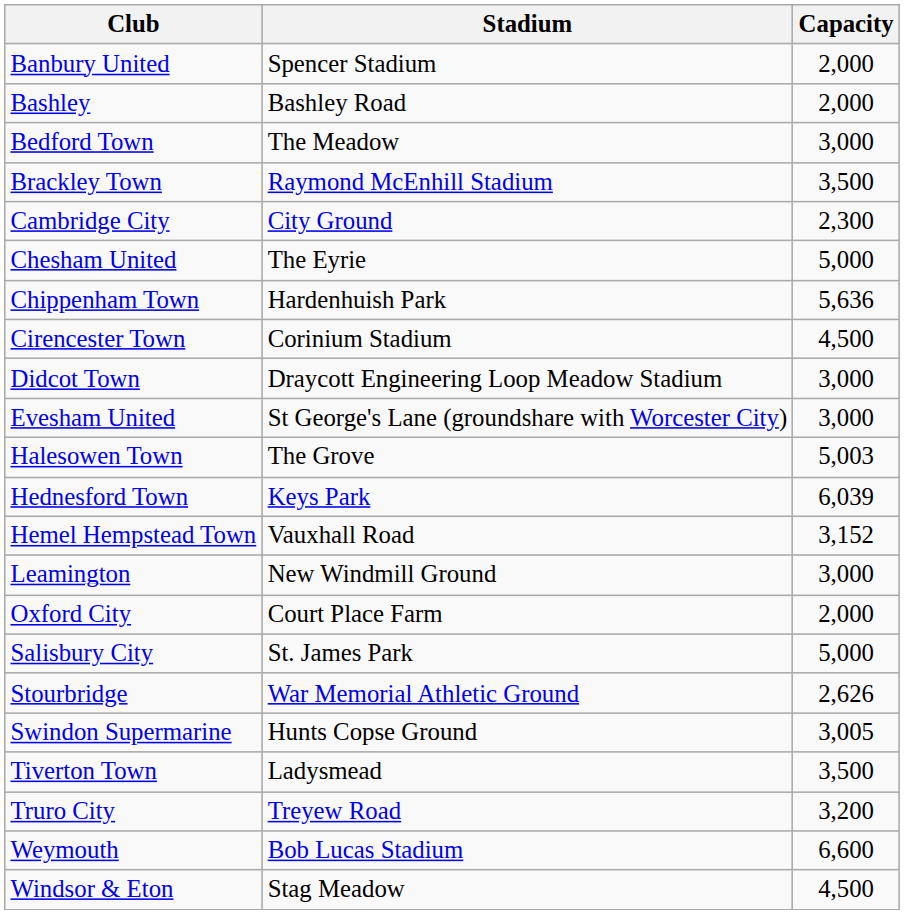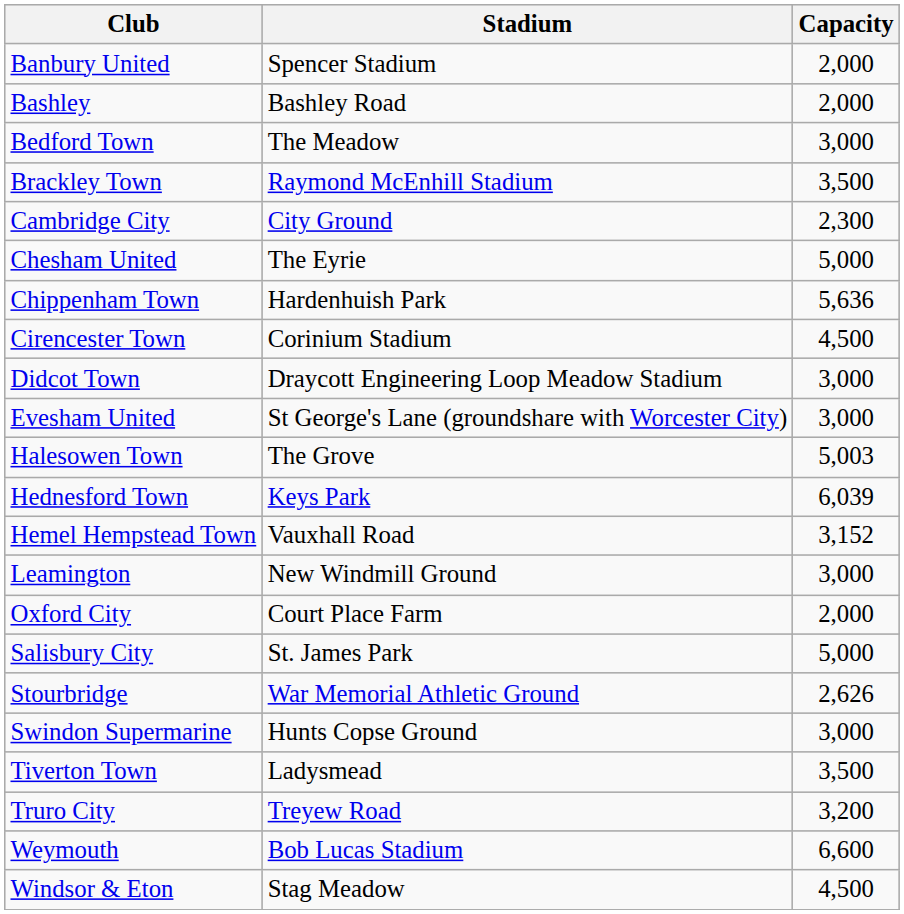 <table class="wikitable sortable">
 <tr>
 <th>Club</th>
 <th>Stadium</th>
 <th>Capacity</th>
 </tr>
 <tr>
 <td><a href='#'>Banbury United</a></td>
 <td>Spencer Stadium</td>
 <td align="center">2,000</td>
 </tr>
 <tr>
 <td><a href='#'>Bashley</a></td>
 <td>Bashley Road</td>
 <td align="center">2,000</td>
 </tr>
 <tr>
 <td><a href='#'>Bedford Town</a></td>
 <td>The Meadow</td>
 <td align="center">3,000</td>
 </tr>
 <tr>
 <td><a href='#'>Brackley Town</a></td>
 <td><a href='#'>Raymond McEnhill Stadium</a></td>
 <td align="center">3,500</td>
 </tr>
 <tr>
 <td><a href='#'>Cambridge City</a></td>
 <td><a href='#'>City Ground</a></td>
 <td align="center">2,300</td>
 </tr>
 <tr>
 <td><a href='#'>Chesham United</a></td>
 <td>The Eyrie</td>
 <td align="center">5,000</td>
 </tr>
 <tr>
 <td><a href='#'>Chippenham Town</a></td>
 <td>Hardenhuish Park</td>
 <td align="center">5,636</td>
 </tr>
 <tr>
 <td><a href='#'>Cirencester Town</a></td>
 <td>Corinium Stadium</td>
 <td align="center">4,500</td>
 </tr>
 <tr>
 <td><a href='#'>Didcot Town</a></td>
 <td>Draycott Engineering Loop Meadow Stadium</td>
 <td align="center">3,000</td>
 </tr>
 <tr>
 <td><a href='#'>Evesham United</a></td>
 <td>St George's Lane (groundshare with <a href='#'>Worcester City</a>)</td>
 <td align="center">3,000</td>
 </tr>
 <tr>
 <td><a href='#'>Halesowen Town</a></td>
 <td>The Grove</td>
 <td align="center">5,003</td>
 </tr>
 <tr>
 <td><a href='#'>Hednesford Town</a></td>
 <td><a href='#'>Keys Park</a></td>
 <td align=center>6,039</td>
 </tr>
 <tr>
 <td><a href='#'>Hemel Hempstead Town</a></td>
 <td>Vauxhall Road</td>
 <td align="center">3,152</td>
 </tr>
 <tr>
 <td><a href='#'>Leamington</a></td>
 <td>New Windmill Ground</td>
 <td align="center">3,000</td>
 </tr>
 <tr>
 <td><a href='#'>Oxford City</a></td>
 <td>Court Place Farm</td>
 <td align="center">2,000</td>
 </tr>
 <tr>
 <td><a href='#'>Salisbury City</a></td>
 <td>St. James Park</td>
 <td align="center">5,000</td>
 </tr>
 <tr>
 <td><a href='#'>Stourbridge</a></td>
 <td><a href='#'>War Memorial Athletic Ground</a></td>
 <td align="center">2,626</td>
 </tr>
 <tr>
 <td><a href='#'>Swindon Supermarine</a></td>
 <td>Hunts Copse Ground</td>
-<td align="center">3,005</td>
+<td align="center">3,000</td>
 </tr>
 <tr>
 <td><a href='#'>Tiverton Town</a></td>
 <td>Ladysmead</td>
 <td align="center">3,500</td>
 </tr>
 <tr>
 <td><a href='#'>Truro City</a></td>
 <td><a href='#'>Treyew Road</a></td>
 <td align="center">3,200</td>
 </tr>
 <tr>
 <td><a href='#'>Weymouth</a></td>
 <td><a href='#'>Bob Lucas Stadium</a></td>
 <td align="center">6,600</td>
 </tr>
 <tr>
 <td><a href='#'>Windsor & Eton</a></td>
 <td>Stag Meadow</td>
 <td align="center">4,500</td>
 </tr>
 <tr>
 </tr>
 </table>
